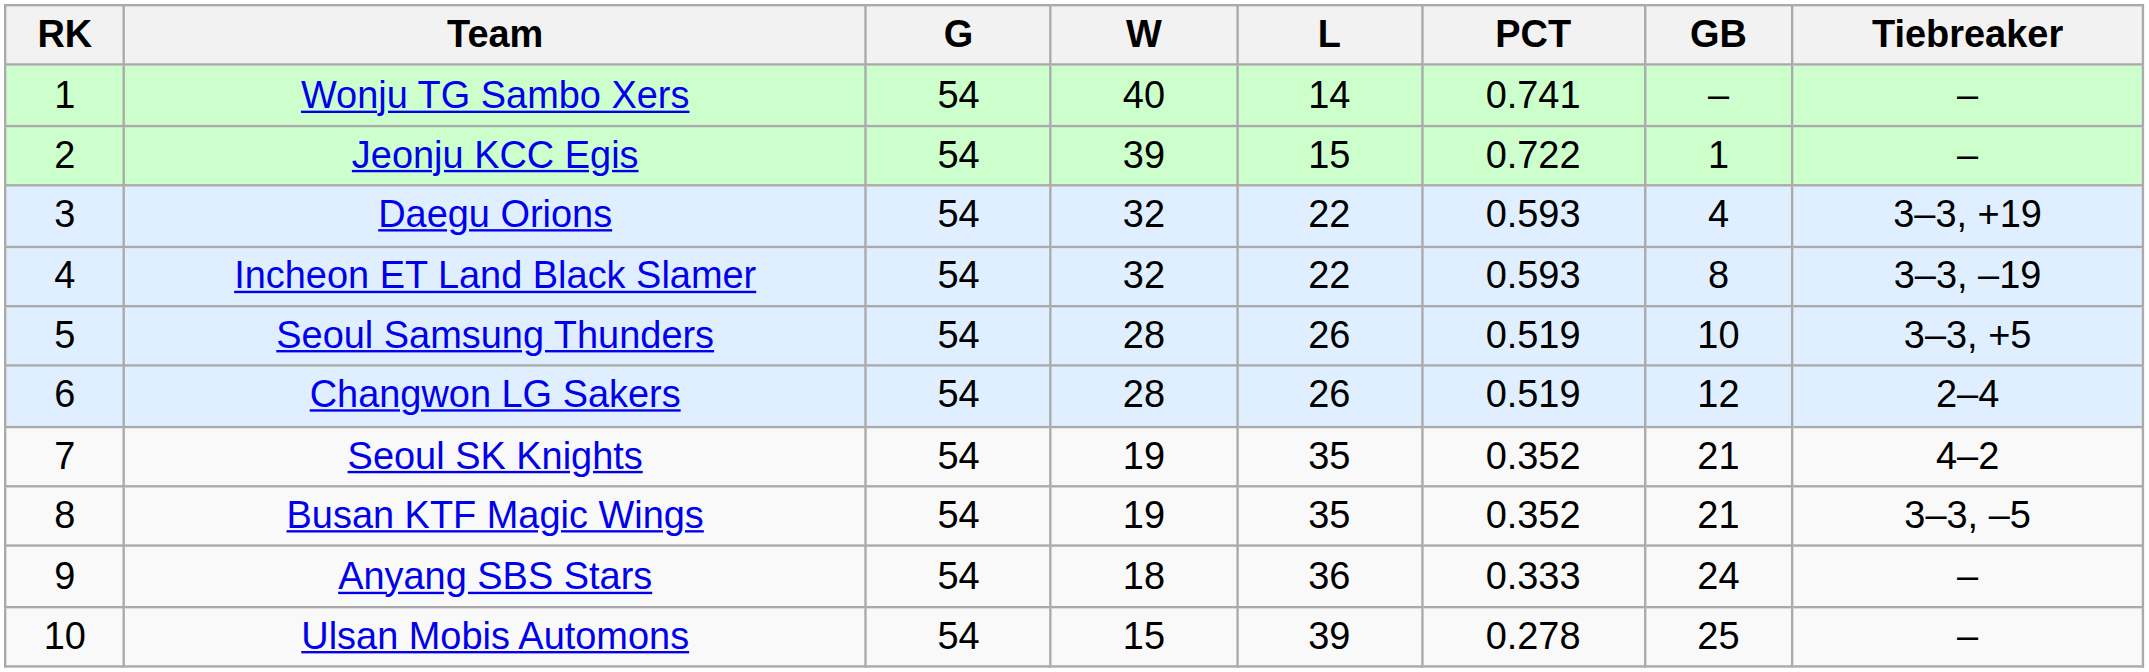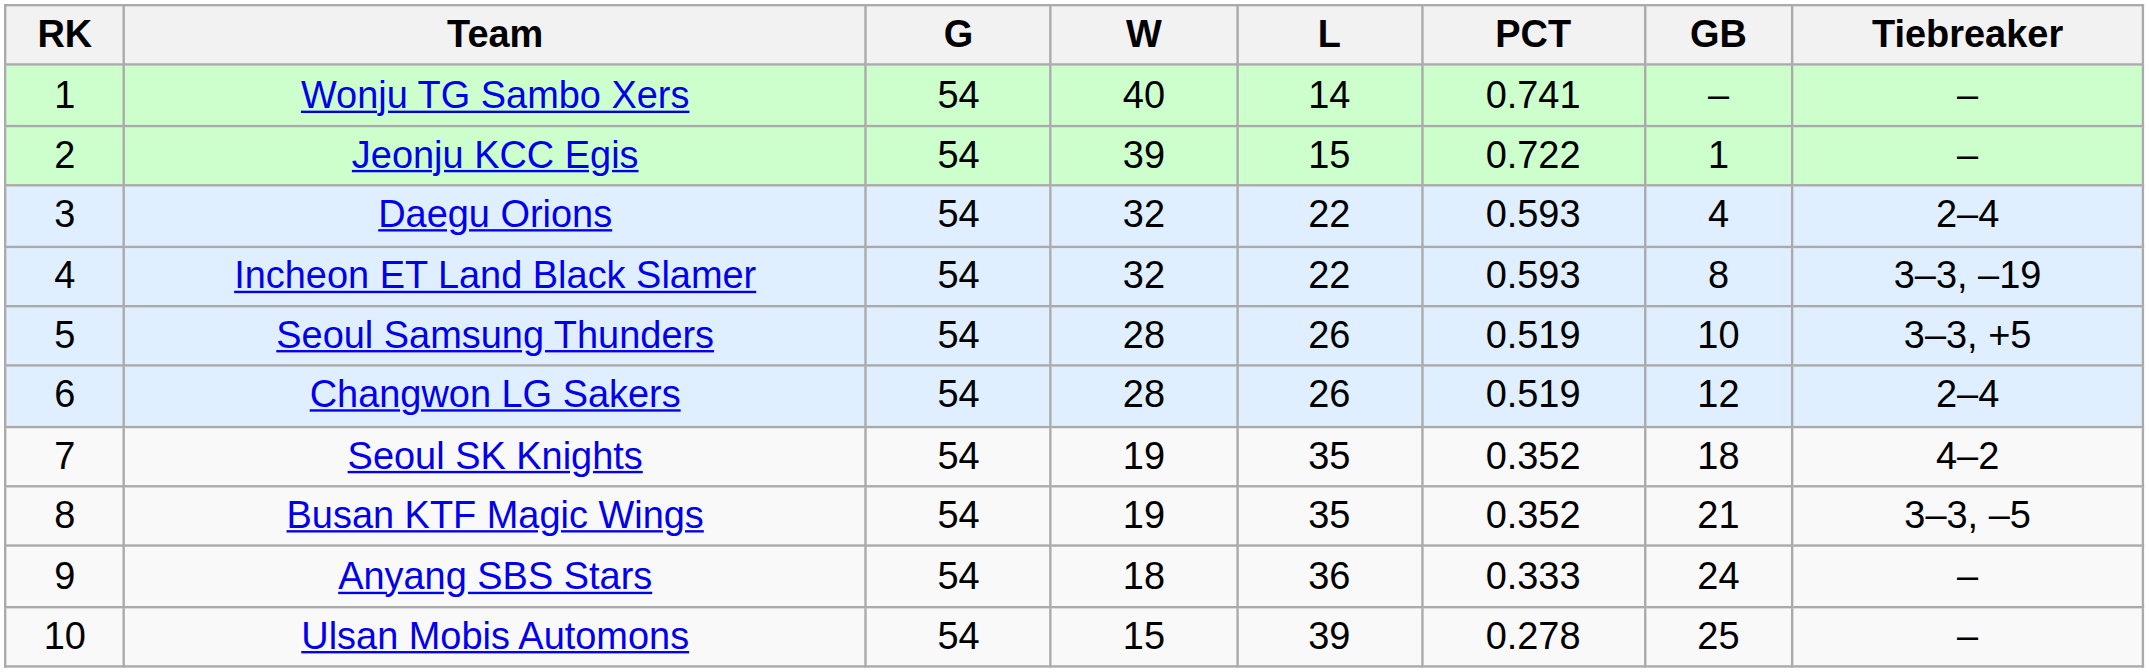 <table class="wikitable" width="57%" style="text-align:center;">
 <tr>
 <th width=3%>RK</th>
 <th width=20%>Team</th>
 <th width=5%>G</th>
 <th width=5%>W</th>
 <th width=5%>L</th>
 <th width=6%>PCT</th>
 <th width=4%>GB</th>
 <th width=9%>Tiebreaker</th>
 </tr>
 <tr align=center; bgcolor=#ccffcc>
 <td>1</td>
 <td><a href='#'>Wonju TG Sambo Xers</a></td>
 <td>54</td>
 <td>40</td>
 <td>14</td>
 <td>0.741</td>
 <td>–</td>
 <td>–</td>
 </tr>
 <tr align=center; bgcolor=#ccffcc>
 <td>2</td>
 <td><a href='#'>Jeonju KCC Egis</a></td>
 <td>54</td>
 <td>39</td>
 <td>15</td>
 <td>0.722</td>
 <td>1</td>
 <td>–</td>
 </tr>
 <tr align=center; bgcolor=#dfefff>
 <td>3</td>
 <td><a href='#'>Daegu Orions</a></td>
 <td>54</td>
 <td>32</td>
 <td>22</td>
 <td>0.593</td>
 <td>4</td>
-<td>3–3, +19</td>
+<td>2–4</td>
 </tr>
 <tr align=center; bgcolor=#dfefff>
 <td>4</td>
 <td><a href='#'>Incheon ET Land Black Slamer</a></td>
 <td>54</td>
 <td>32</td>
 <td>22</td>
 <td>0.593</td>
 <td>8</td>
 <td>3–3, –19</td>
 </tr>
 <tr align=center; bgcolor=#dfefff>
 <td>5</td>
 <td><a href='#'>Seoul Samsung Thunders</a></td>
 <td>54</td>
 <td>28</td>
 <td>26</td>
 <td>0.519</td>
 <td>10</td>
 <td>3–3, +5</td>
 </tr>
 <tr align=center; bgcolor=#dfefff>
 <td>6</td>
 <td><a href='#'>Changwon LG Sakers</a></td>
 <td>54</td>
 <td>28</td>
 <td>26</td>
 <td>0.519</td>
 <td>12</td>
 <td>2–4</td>
 </tr>
 <tr align=center>
 <td>7</td>
 <td><a href='#'>Seoul SK Knights</a></td>
 <td>54</td>
 <td>19</td>
 <td>35</td>
 <td>0.352</td>
-<td>21</td>
+<td>18</td>
 <td>4–2</td>
 </tr>
 <tr align=center>
 <td>8</td>
 <td><a href='#'>Busan KTF Magic Wings</a></td>
 <td>54</td>
 <td>19</td>
 <td>35</td>
 <td>0.352</td>
 <td>21</td>
 <td>3–3, –5</td>
 </tr>
 <tr align=center>
 <td>9</td>
 <td><a href='#'>Anyang SBS Stars</a></td>
 <td>54</td>
 <td>18</td>
 <td>36</td>
 <td>0.333</td>
 <td>24</td>
 <td>–</td>
 </tr>
 <tr align=center>
 <td>10</td>
 <td><a href='#'>Ulsan Mobis Automons</a></td>
 <td>54</td>
 <td>15</td>
 <td>39</td>
 <td>0.278</td>
 <td>25</td>
 <td>–</td>
 </tr>
 </table>
